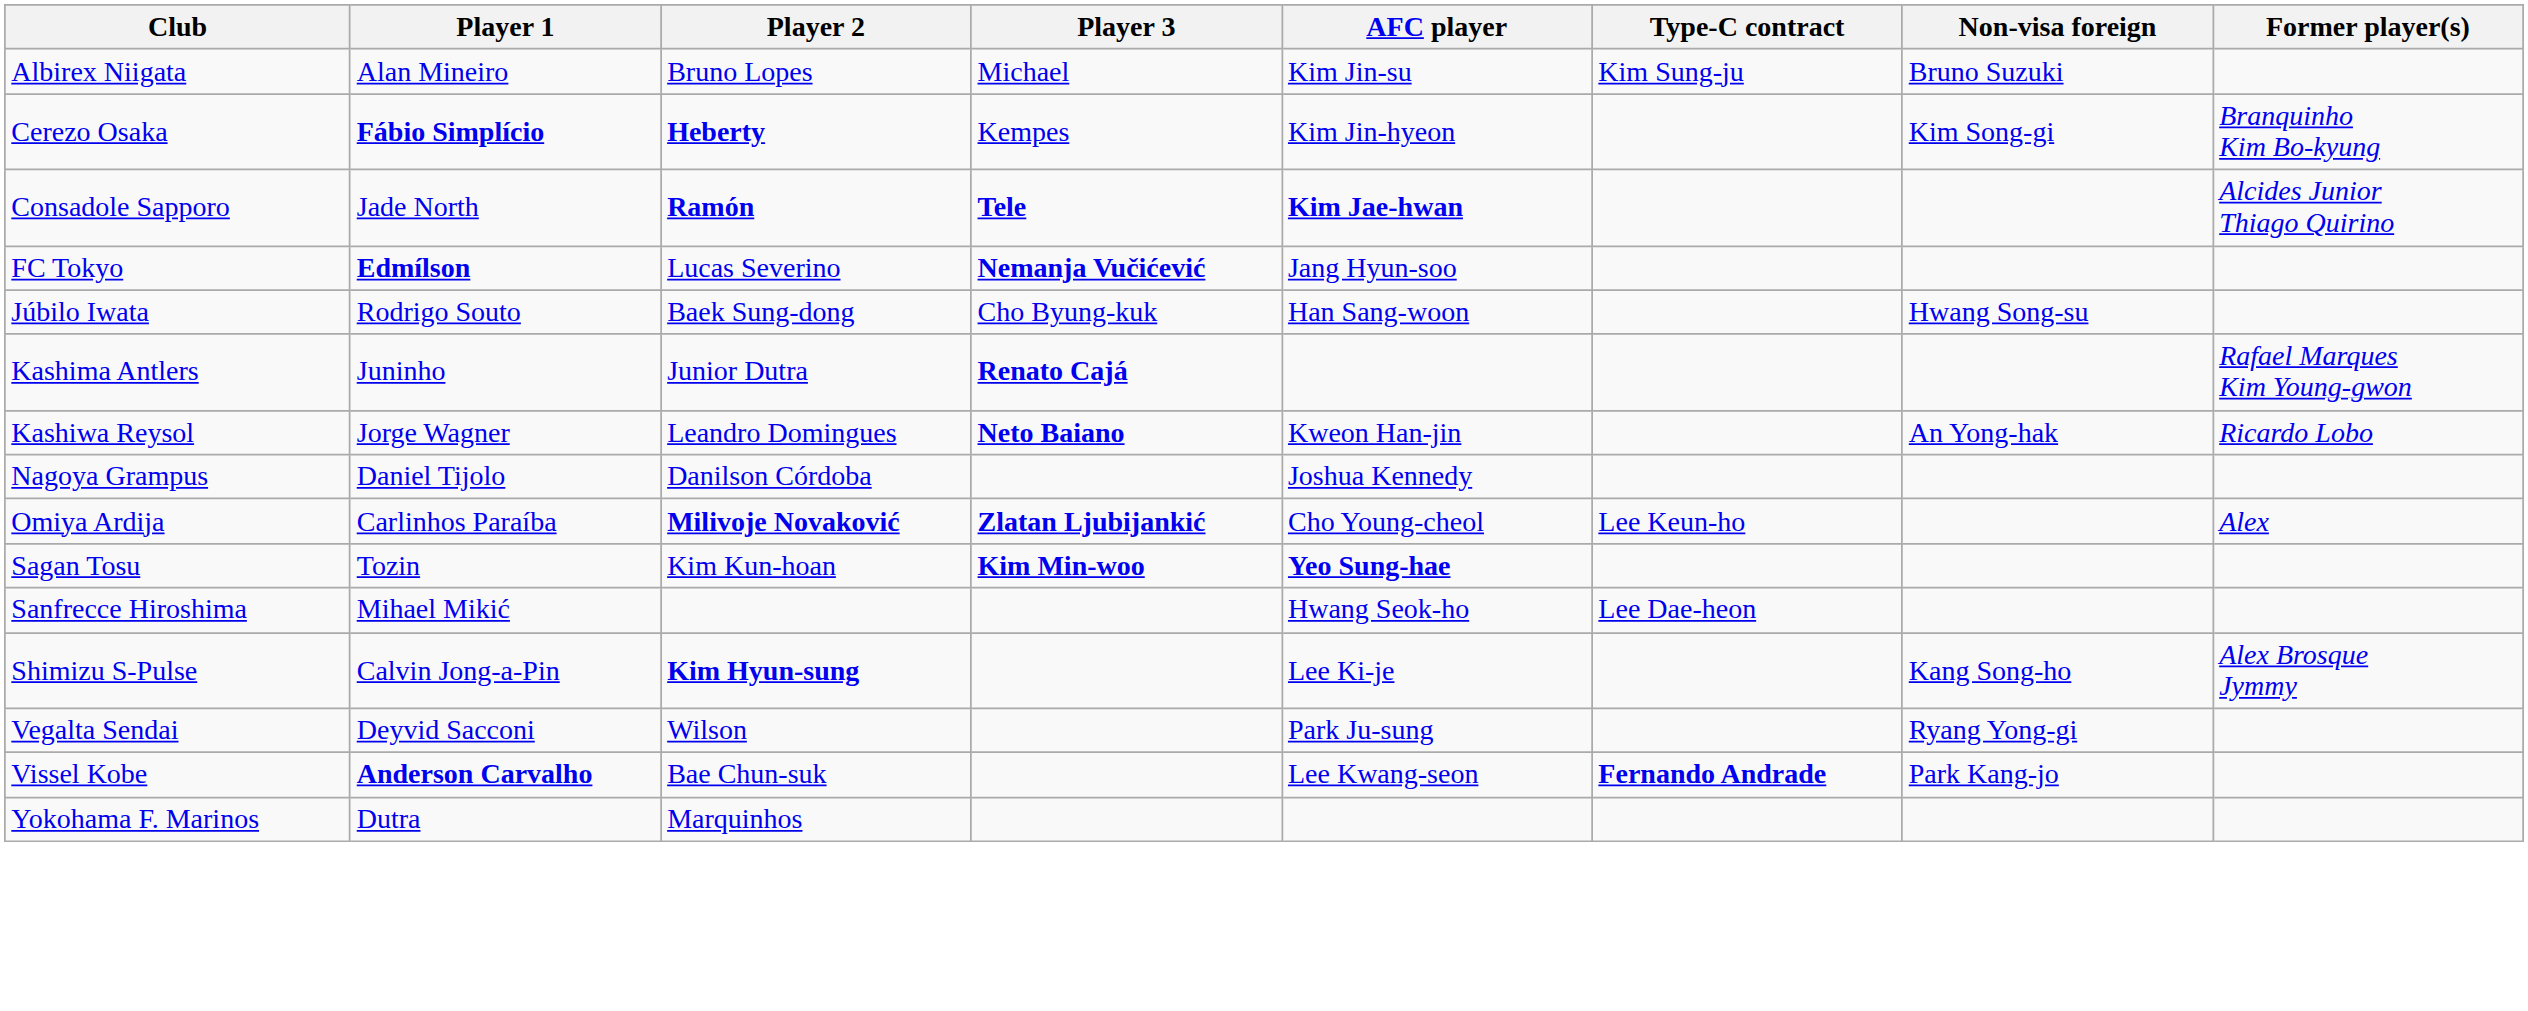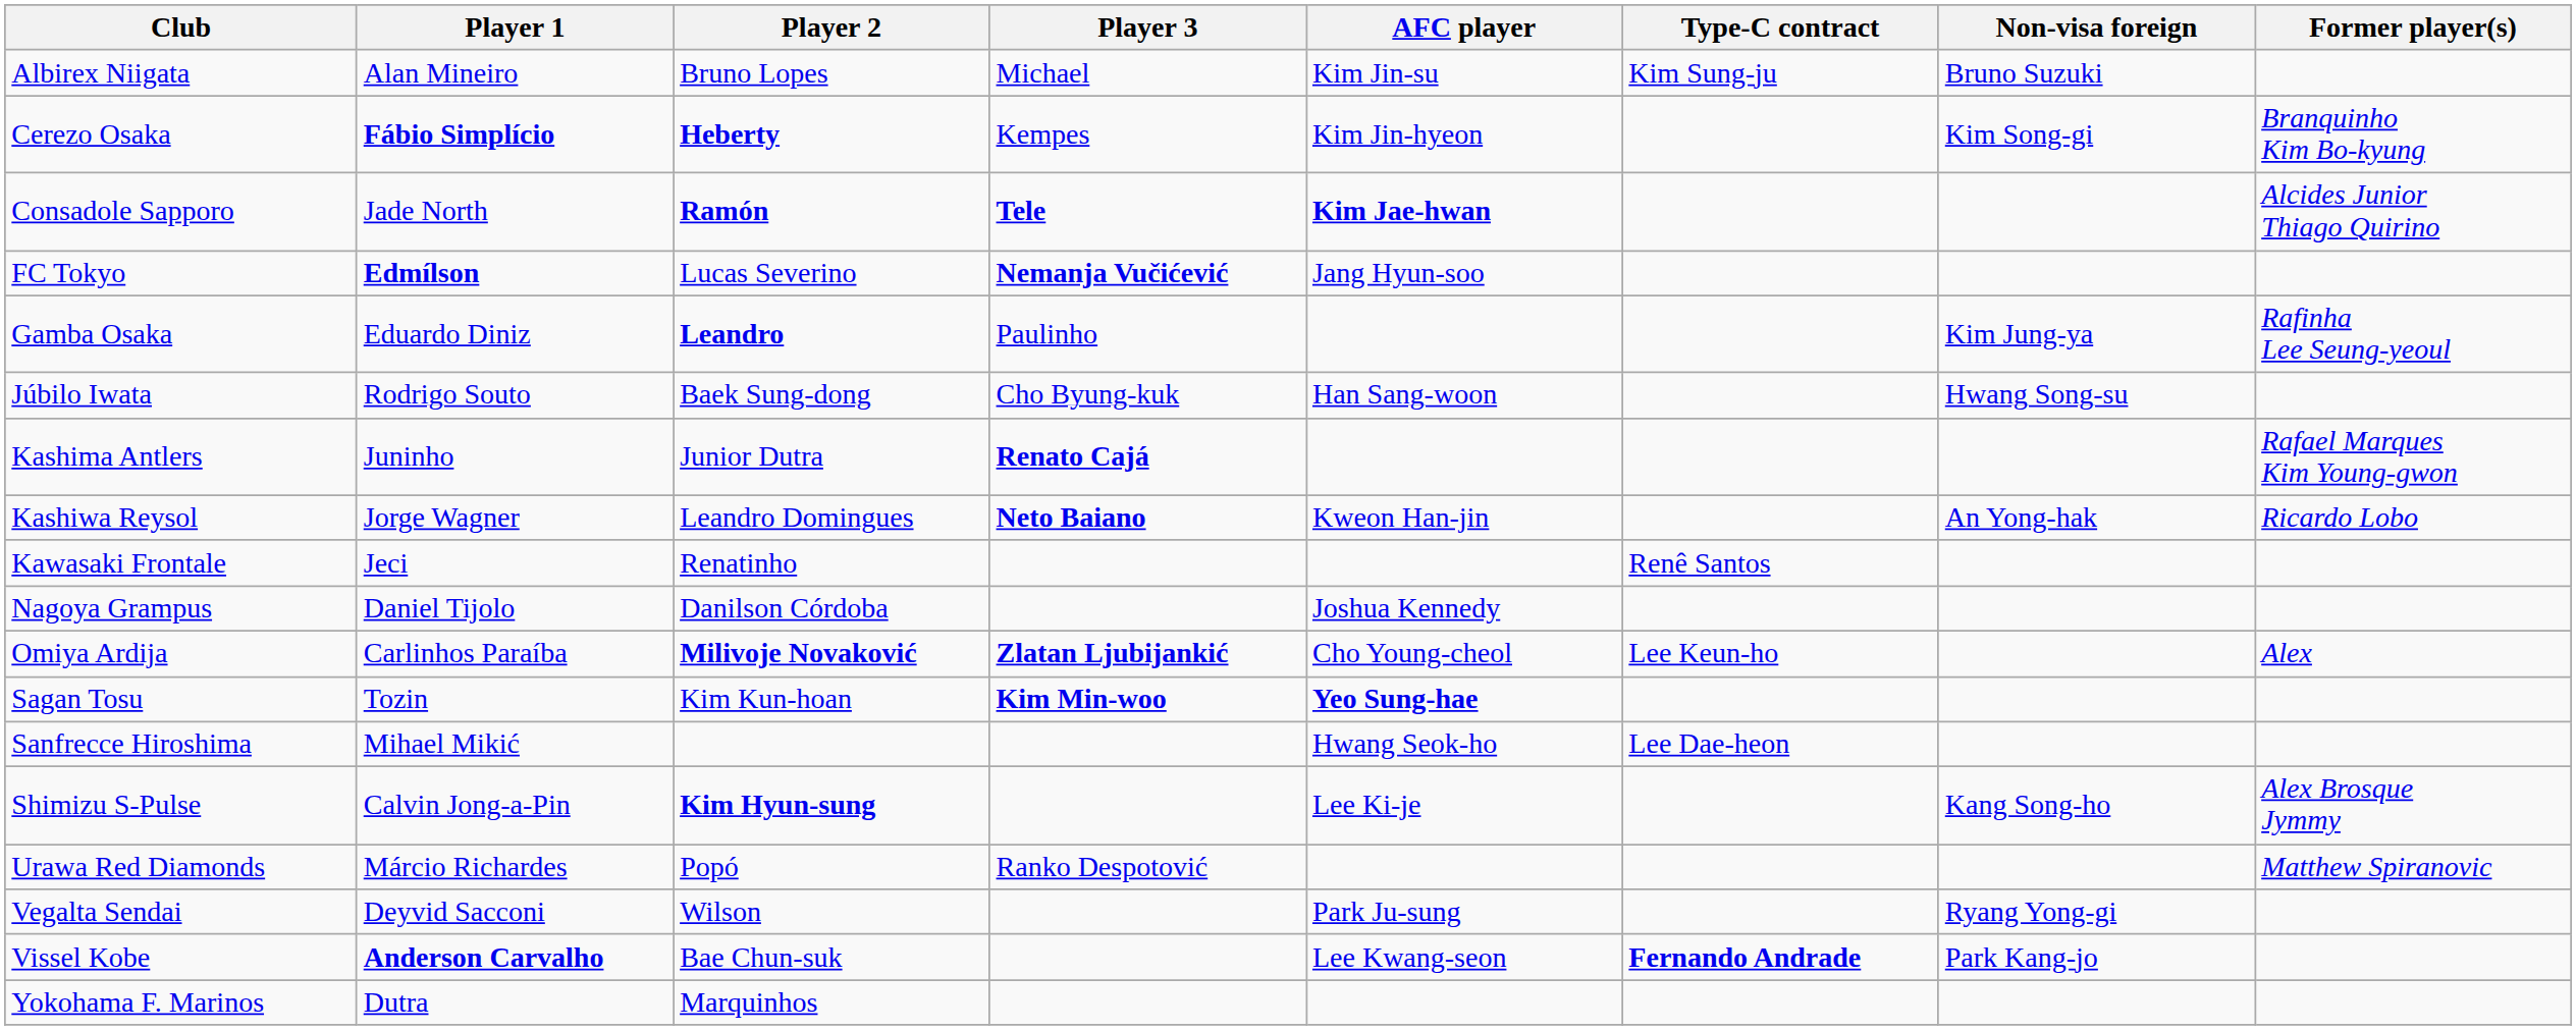 <table class="wikitable">
 <tr>
 <th style="width:190px;">Club</th>
 <th style="width:170px;">Player 1</th>
 <th style="width:170px;">Player 2</th>
 <th style="width:170px;">Player 3</th>
 <th style="width:170px;"><a href='#'>AFC</a> player</th>
 <th style="width:170px;">Type-C contract</th>
 <th style="width:170px;">Non-visa foreign</th>
 <th style="width:170px;">Former player(s)</th>
 </tr>
 <tr>
 <td><a href='#'>Albirex Niigata</a></td>
 <td> <a href='#'>Alan Mineiro</a></td>
 <td> <a href='#'>Bruno Lopes</a></td>
 <td> <a href='#'>Michael</a></td>
 <td> <a href='#'>Kim Jin-su</a></td>
 <td> <a href='#'>Kim Sung-ju</a></td>
 <td> <a href='#'>Bruno Suzuki</a></td>
 <td></td>
 </tr>
 <tr>
 <td><a href='#'>Cerezo Osaka</a></td>
 <td> <strong><a href='#'>Fábio Simplício</a></strong></td>
 <td> <strong><a href='#'>Heberty</a></strong></td>
 <td> <a href='#'>Kempes</a></td>
 <td> <a href='#'>Kim Jin-hyeon</a></td>
 <td></td>
 <td> <a href='#'>Kim Song-gi</a></td>
 <td> <em><a href='#'>Branquinho</a></em> <br>  <em><a href='#'>Kim Bo-kyung</a></em></td>
 </tr>
 <tr>
 <td><a href='#'>Consadole Sapporo</a></td>
 <td> <a href='#'>Jade North</a></td>
 <td> <strong><a href='#'>Ramón</a></strong></td>
 <td> <strong><a href='#'>Tele</a></strong></td>
 <td> <strong><a href='#'>Kim Jae-hwan</a></strong></td>
 <td></td>
 <td></td>
 <td> <em><a href='#'>Alcides Junior</a></em> <br>  <em><a href='#'>Thiago Quirino</a></em></td>
 </tr>
 <tr>
 <td><a href='#'>FC Tokyo</a></td>
 <td> <strong><a href='#'>Edmílson</a></strong></td>
 <td> <a href='#'>Lucas Severino</a></td>
 <td> <strong><a href='#'>Nemanja Vučićević</a></strong></td>
 <td> <a href='#'>Jang Hyun-soo</a></td>
 <td></td>
 <td></td>
 <td></td>
 </tr>
 <tr>
+<td><a href='#'>Gamba Osaka</a></td>
+<td> <a href='#'>Eduardo Diniz</a></td>
+<td> <strong><a href='#'>Leandro</a></strong></td>
+<td> <a href='#'>Paulinho</a></td>
+<td></td>
+<td></td>
+<td> <a href='#'>Kim Jung-ya</a></td>
+<td> <em><a href='#'>Rafinha</a></em> <br>  <em><a href='#'>Lee Seung-yeoul</a></em></td>
+</tr>
+<tr>
 <td><a href='#'>Júbilo Iwata</a></td>
 <td> <a href='#'>Rodrigo Souto</a></td>
 <td> <a href='#'>Baek Sung-dong</a></td>
 <td> <a href='#'>Cho Byung-kuk</a></td>
 <td> <a href='#'>Han Sang-woon</a></td>
 <td></td>
 <td> <a href='#'>Hwang Song-su</a></td>
 <td></td>
 </tr>
 <tr>
 <td><a href='#'>Kashima Antlers</a></td>
 <td> <a href='#'>Juninho</a></td>
 <td> <a href='#'>Junior Dutra</a></td>
 <td> <strong><a href='#'>Renato Cajá</a></strong></td>
 <td></td>
 <td></td>
 <td></td>
 <td> <em><a href='#'>Rafael Marques</a></em> <br>  <em><a href='#'>Kim Young-gwon</a></em></td>
 </tr>
 <tr>
 <td><a href='#'>Kashiwa Reysol</a></td>
 <td> <a href='#'>Jorge Wagner</a></td>
 <td> <a href='#'>Leandro Domingues</a></td>
 <td> <strong><a href='#'>Neto Baiano</a></strong></td>
 <td> <a href='#'>Kweon Han-jin</a></td>
 <td></td>
 <td> <a href='#'>An Yong-hak</a></td>
 <td> <em><a href='#'>Ricardo Lobo</a></em></td>
+</tr>
+<tr>
+<td><a href='#'>Kawasaki Frontale</a></td>
+<td> <a href='#'>Jeci</a></td>
+<td> <a href='#'>Renatinho</a></td>
+<td></td>
+<td></td>
+<td> <a href='#'>Renê Santos</a></td>
+<td></td>
+<td></td>
 </tr>
 <tr>
 <td><a href='#'>Nagoya Grampus</a></td>
 <td> <a href='#'>Daniel Tijolo</a></td>
 <td> <a href='#'>Danilson Córdoba</a></td>
 <td></td>
 <td> <a href='#'>Joshua Kennedy</a></td>
 <td></td>
 <td></td>
 <td></td>
 </tr>
 <tr>
 <td><a href='#'>Omiya Ardija</a></td>
 <td> <a href='#'>Carlinhos Paraíba</a></td>
 <td> <strong><a href='#'>Milivoje Novaković</a></strong></td>
 <td> <strong><a href='#'>Zlatan Ljubijankić</a></strong></td>
 <td> <a href='#'>Cho Young-cheol</a></td>
 <td> <a href='#'>Lee Keun-ho</a></td>
 <td></td>
 <td> <em><a href='#'>Alex</a></em></td>
 </tr>
 <tr>
 <td><a href='#'>Sagan Tosu</a></td>
 <td> <a href='#'>Tozin</a></td>
 <td> <a href='#'>Kim Kun-hoan</a></td>
 <td> <strong><a href='#'>Kim Min-woo</a></strong></td>
 <td> <strong><a href='#'>Yeo Sung-hae</a></strong></td>
 <td></td>
 <td></td>
 <td></td>
 </tr>
 <tr>
 <td><a href='#'>Sanfrecce Hiroshima</a></td>
 <td> <a href='#'>Mihael Mikić</a></td>
 <td></td>
 <td></td>
 <td> <a href='#'>Hwang Seok-ho</a></td>
 <td> <a href='#'>Lee Dae-heon</a></td>
 <td></td>
 <td></td>
 </tr>
 <tr>
 <td><a href='#'>Shimizu S-Pulse</a></td>
 <td> <a href='#'>Calvin Jong-a-Pin</a></td>
 <td> <strong><a href='#'>Kim Hyun-sung</a></strong></td>
 <td></td>
 <td> <a href='#'>Lee Ki-je</a></td>
 <td></td>
 <td> <a href='#'>Kang Song-ho</a></td>
 <td> <em><a href='#'>Alex Brosque</a></em> <br>  <em><a href='#'>Jymmy</a></em></td>
 </tr>
 <tr>
+<td><a href='#'>Urawa Red Diamonds</a></td>
+<td> <a href='#'>Márcio Richardes</a></td>
+<td> <a href='#'>Popó</a></td>
+<td> <a href='#'>Ranko Despotović</a></td>
+<td></td>
+<td></td>
+<td></td>
+<td> <em><a href='#'>Matthew Spiranovic</a></em></td>
+</tr>
+<tr>
 <td><a href='#'>Vegalta Sendai</a></td>
 <td> <a href='#'>Deyvid Sacconi</a></td>
 <td> <a href='#'>Wilson</a></td>
 <td></td>
 <td> <a href='#'>Park Ju-sung</a></td>
 <td></td>
 <td> <a href='#'>Ryang Yong-gi</a></td>
 <td></td>
 </tr>
 <tr>
 <td><a href='#'>Vissel Kobe</a></td>
 <td> <strong><a href='#'>Anderson Carvalho</a></strong></td>
 <td> <a href='#'>Bae Chun-suk</a></td>
 <td></td>
 <td> <a href='#'>Lee Kwang-seon</a></td>
 <td> <strong><a href='#'>Fernando Andrade</a></strong></td>
 <td> <a href='#'>Park Kang-jo</a></td>
 <td></td>
 </tr>
 <tr>
 <td><a href='#'>Yokohama F. Marinos</a></td>
 <td> <a href='#'>Dutra</a></td>
 <td> <a href='#'>Marquinhos</a></td>
 <td></td>
 <td></td>
 <td></td>
 <td></td>
 <td></td>
 </tr>
 </table>
